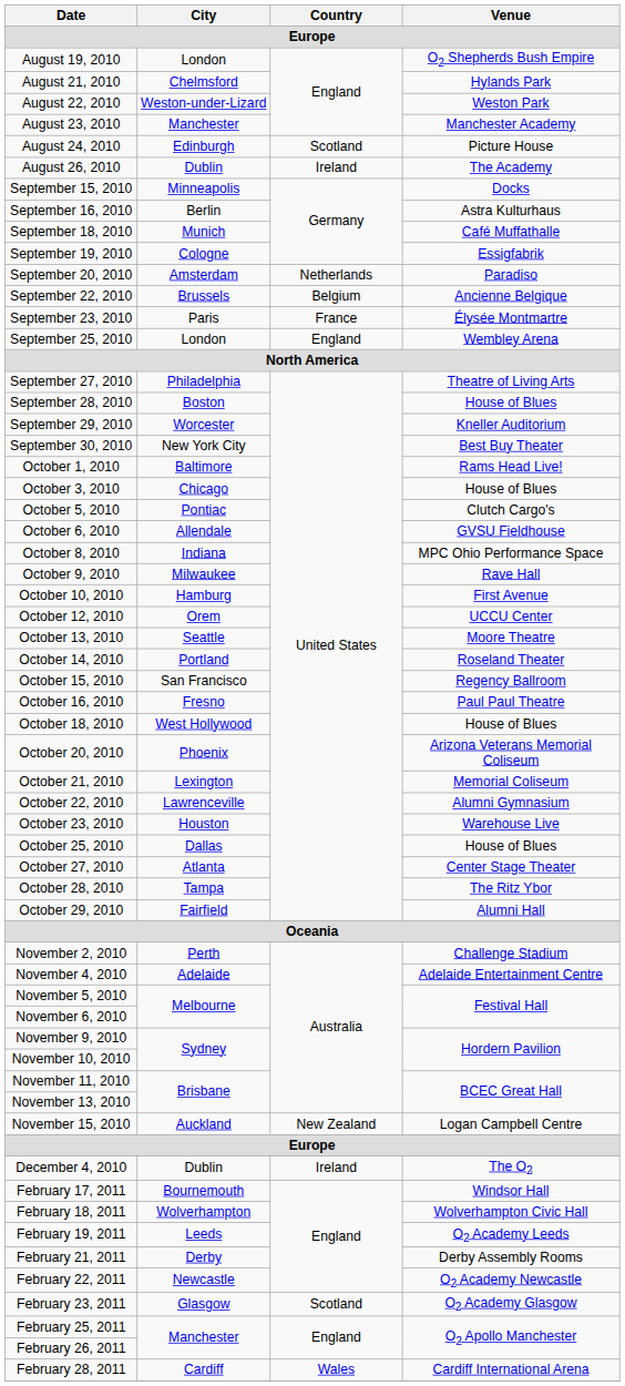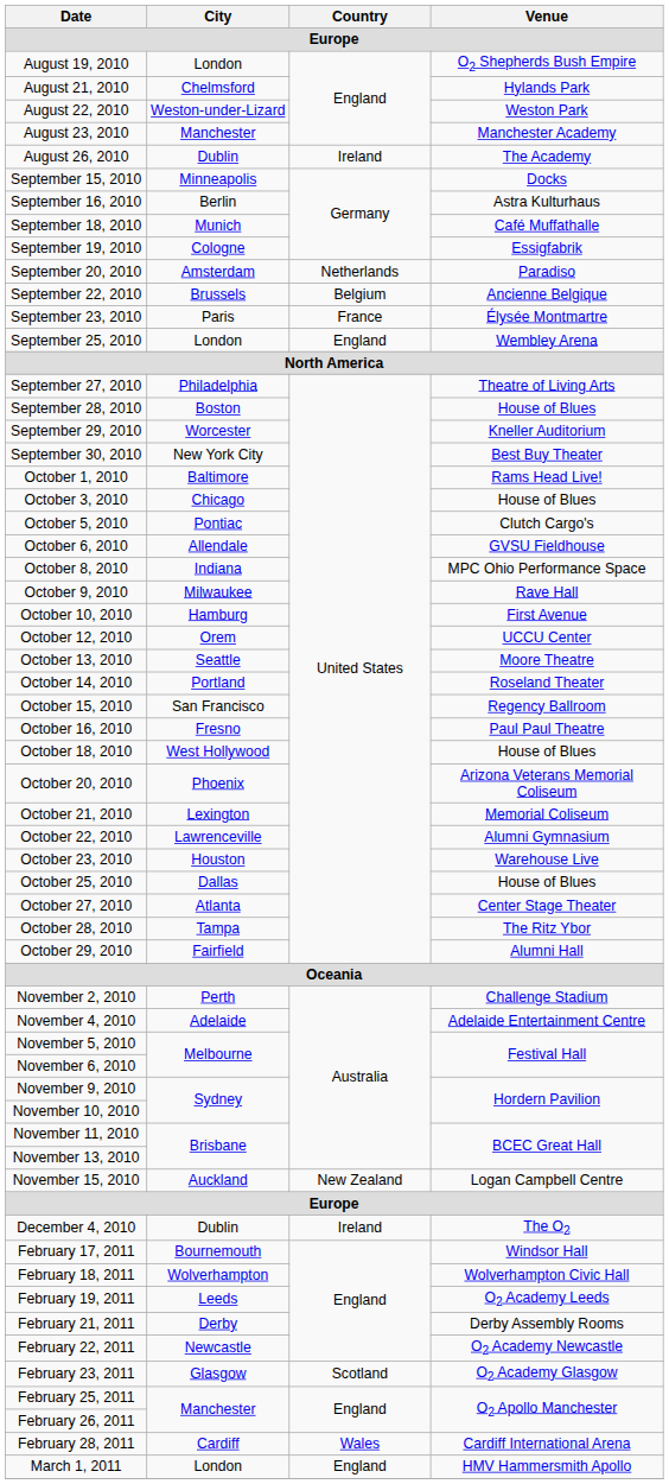 <table class="wikitable" style="text-align:center;">
 <tr>
 <th style="width:150px;">Date</th>
 <th style="width:150px;">City</th>
 <th style="width:150px;">Country</th>
 <th style="width:250px;">Venue</th>
 </tr>
 <tr>
 <td colspan="4" style="background:#ddd;"><strong>Europe</strong></td>
 </tr>
 <tr>
 <td>August 19, 2010</td>
 <td>London</td>
 <td rowspan="4">England</td>
 <td><a href='#'>O<sub>2</sub> Shepherds Bush Empire</a></td>
 </tr>
 <tr>
 <td>August 21, 2010</td>
 <td><a href='#'>Chelmsford</a></td>
 <td><a href='#'>Hylands Park</a></td>
 </tr>
 <tr>
 <td>August 22, 2010</td>
 <td><a href='#'>Weston-under-Lizard</a></td>
 <td><a href='#'>Weston Park</a></td>
 </tr>
 <tr>
 <td>August 23, 2010</td>
 <td><a href='#'>Manchester</a></td>
 <td><a href='#'>Manchester Academy</a></td>
-</tr>
-<tr>
-<td>August 24, 2010</td>
-<td><a href='#'>Edinburgh</a></td>
-<td>Scotland</td>
-<td>Picture House</td>
 </tr>
 <tr>
 <td>August 26, 2010</td>
 <td><a href='#'>Dublin</a></td>
 <td>Ireland</td>
 <td><a href='#'>The Academy</a></td>
 </tr>
 <tr>
 <td>September 15, 2010</td>
 <td><a href='#'>Minneapolis</a></td>
 <td rowspan="4">Germany</td>
 <td><a href='#'>Docks</a></td>
 </tr>
 <tr>
 <td>September 16, 2010</td>
 <td>Berlin</td>
 <td>Astra Kulturhaus</td>
 </tr>
 <tr>
 <td>September 18, 2010</td>
 <td><a href='#'>Munich</a></td>
 <td><a href='#'>Café Muffathalle</a></td>
 </tr>
 <tr>
 <td>September 19, 2010</td>
 <td><a href='#'>Cologne</a></td>
 <td><a href='#'>Essigfabrik</a></td>
 </tr>
 <tr>
 <td>September 20, 2010</td>
 <td><a href='#'>Amsterdam</a></td>
 <td>Netherlands</td>
 <td><a href='#'>Paradiso</a></td>
 </tr>
 <tr>
 <td>September 22, 2010</td>
 <td><a href='#'>Brussels</a></td>
 <td>Belgium</td>
 <td><a href='#'>Ancienne Belgique</a></td>
 </tr>
 <tr>
 <td>September 23, 2010</td>
 <td>Paris</td>
 <td>France</td>
 <td><a href='#'>Élysée Montmartre</a></td>
 </tr>
 <tr>
 <td>September 25, 2010</td>
 <td>London</td>
 <td>England</td>
 <td><a href='#'>Wembley Arena</a></td>
 </tr>
 <tr>
 <td colspan="4" style="background:#ddd;"><strong>North America</strong></td>
 </tr>
 <tr>
 <td>September 27, 2010</td>
 <td><a href='#'>Philadelphia</a></td>
 <td rowspan="25">United States</td>
 <td><a href='#'>Theatre of Living Arts</a></td>
 </tr>
 <tr>
 <td>September 28, 2010</td>
 <td><a href='#'>Boston</a></td>
 <td><a href='#'>House of Blues</a></td>
 </tr>
 <tr>
 <td>September 29, 2010</td>
 <td><a href='#'>Worcester</a></td>
 <td><a href='#'>Kneller Auditorium</a></td>
 </tr>
 <tr>
 <td>September 30, 2010</td>
 <td>New York City</td>
 <td><a href='#'>Best Buy Theater</a></td>
 </tr>
 <tr>
 <td>October 1, 2010</td>
 <td><a href='#'>Baltimore</a></td>
 <td><a href='#'>Rams Head Live!</a></td>
 </tr>
 <tr>
 <td>October 3, 2010</td>
 <td><a href='#'>Chicago</a></td>
 <td>House of Blues</td>
 </tr>
 <tr>
 <td>October 5, 2010</td>
 <td><a href='#'>Pontiac</a></td>
 <td>Clutch Cargo's</td>
 </tr>
 <tr>
 <td>October 6, 2010</td>
 <td><a href='#'>Allendale</a></td>
 <td><a href='#'>GVSU Fieldhouse</a></td>
 </tr>
 <tr>
 <td>October 8, 2010</td>
 <td><a href='#'>Indiana</a></td>
 <td>MPC Ohio Performance Space</td>
 </tr>
 <tr>
 <td>October 9, 2010</td>
 <td><a href='#'>Milwaukee</a></td>
 <td><a href='#'>Rave Hall</a></td>
 </tr>
 <tr>
 <td>October 10, 2010</td>
 <td><a href='#'>Hamburg</a></td>
 <td><a href='#'>First Avenue</a></td>
 </tr>
 <tr>
 <td>October 12, 2010</td>
 <td><a href='#'>Orem</a></td>
 <td><a href='#'>UCCU Center</a></td>
 </tr>
 <tr>
 <td>October 13, 2010</td>
 <td><a href='#'>Seattle</a></td>
 <td><a href='#'>Moore Theatre</a></td>
 </tr>
 <tr>
 <td>October 14, 2010</td>
 <td><a href='#'>Portland</a></td>
 <td><a href='#'>Roseland Theater</a></td>
 </tr>
 <tr>
 <td>October 15, 2010</td>
 <td>San Francisco</td>
 <td><a href='#'>Regency Ballroom</a></td>
 </tr>
 <tr>
 <td>October 16, 2010</td>
 <td><a href='#'>Fresno</a></td>
 <td><a href='#'>Paul Paul Theatre</a></td>
 </tr>
 <tr>
 <td>October 18, 2010</td>
 <td><a href='#'>West Hollywood</a></td>
 <td>House of Blues</td>
 </tr>
 <tr>
 <td>October 20, 2010</td>
 <td><a href='#'>Phoenix</a></td>
 <td><a href='#'>Arizona Veterans Memorial Coliseum</a></td>
 </tr>
 <tr>
 <td>October 21, 2010</td>
 <td><a href='#'>Lexington</a></td>
 <td><a href='#'>Memorial Coliseum</a></td>
 </tr>
 <tr>
 <td>October 22, 2010</td>
 <td><a href='#'>Lawrenceville</a></td>
 <td><a href='#'>Alumni Gymnasium</a></td>
 </tr>
 <tr>
 <td>October 23, 2010</td>
 <td><a href='#'>Houston</a></td>
 <td><a href='#'>Warehouse Live</a></td>
 </tr>
 <tr>
 <td>October 25, 2010</td>
 <td><a href='#'>Dallas</a></td>
 <td>House of Blues</td>
 </tr>
 <tr>
 <td>October 27, 2010</td>
 <td><a href='#'>Atlanta</a></td>
 <td><a href='#'>Center Stage Theater</a></td>
 </tr>
 <tr>
 <td>October 28, 2010</td>
 <td><a href='#'>Tampa</a></td>
 <td><a href='#'>The Ritz Ybor</a></td>
 </tr>
 <tr>
 <td>October 29, 2010</td>
 <td><a href='#'>Fairfield</a></td>
 <td><a href='#'>Alumni Hall</a></td>
 </tr>
 <tr>
 <td colspan="4" style="background:#ddd;"><strong>Oceania</strong></td>
 </tr>
 <tr>
 <td>November 2, 2010</td>
 <td><a href='#'>Perth</a></td>
 <td rowspan="8">Australia</td>
 <td><a href='#'>Challenge Stadium</a></td>
 </tr>
 <tr>
 <td>November 4, 2010</td>
 <td><a href='#'>Adelaide</a></td>
 <td><a href='#'>Adelaide Entertainment Centre</a></td>
 </tr>
 <tr>
 <td>November 5, 2010</td>
 <td rowspan="2"><a href='#'>Melbourne</a></td>
 <td rowspan="2"><a href='#'>Festival Hall</a></td>
 </tr>
 <tr>
 <td>November 6, 2010</td>
 </tr>
 <tr>
 <td>November 9, 2010</td>
 <td rowspan="2"><a href='#'>Sydney</a></td>
 <td rowspan="2"><a href='#'>Hordern Pavilion</a></td>
 </tr>
 <tr>
 <td>November 10, 2010</td>
 </tr>
 <tr>
 <td>November 11, 2010</td>
 <td rowspan="2"><a href='#'>Brisbane</a></td>
 <td rowspan="2"><a href='#'>BCEC Great Hall</a></td>
 </tr>
 <tr>
 <td>November 13, 2010</td>
 </tr>
 <tr>
 <td>November 15, 2010</td>
 <td><a href='#'>Auckland</a></td>
 <td>New Zealand</td>
 <td>Logan Campbell Centre</td>
 </tr>
 <tr>
 <td colspan="4" style="background:#ddd;"><strong>Europe</strong></td>
 </tr>
 <tr>
 <td>December 4, 2010</td>
 <td>Dublin</td>
 <td>Ireland</td>
 <td><a href='#'>The O<sub>2</sub></a></td>
 </tr>
 <tr>
 <td>February 17, 2011</td>
 <td><a href='#'>Bournemouth</a></td>
 <td rowspan="5">England</td>
 <td><a href='#'>Windsor Hall</a></td>
 </tr>
 <tr>
 <td>February 18, 2011</td>
 <td><a href='#'>Wolverhampton</a></td>
 <td><a href='#'>Wolverhampton Civic Hall</a></td>
 </tr>
 <tr>
 <td>February 19, 2011</td>
 <td><a href='#'>Leeds</a></td>
 <td><a href='#'>O<sub>2</sub> Academy Leeds</a></td>
 </tr>
 <tr>
 <td>February 21, 2011</td>
 <td><a href='#'>Derby</a></td>
 <td>Derby Assembly Rooms</td>
 </tr>
 <tr>
 <td>February 22, 2011</td>
 <td><a href='#'>Newcastle</a></td>
 <td><a href='#'>O<sub>2</sub> Academy Newcastle</a></td>
 </tr>
 <tr>
 <td>February 23, 2011</td>
 <td><a href='#'>Glasgow</a></td>
 <td>Scotland</td>
 <td><a href='#'>O<sub>2</sub> Academy Glasgow</a></td>
 </tr>
 <tr>
 <td>February 25, 2011</td>
 <td rowspan="2"><a href='#'>Manchester</a></td>
 <td rowspan="2">England</td>
 <td rowspan="2"><a href='#'>O<sub>2</sub> Apollo Manchester</a></td>
 </tr>
 <tr>
 <td>February 26, 2011</td>
 </tr>
 <tr>
 <td>February 28, 2011</td>
 <td><a href='#'>Cardiff</a></td>
 <td><a href='#'>Wales</a></td>
 <td><a href='#'>Cardiff International Arena</a></td>
 </tr>
 <tr>
+<td>March 1, 2011</td>
+<td>London</td>
+<td>England</td>
+<td><a href='#'>HMV Hammersmith Apollo</a></td>
+</tr>
+<tr>
 </tr>
 </table>
